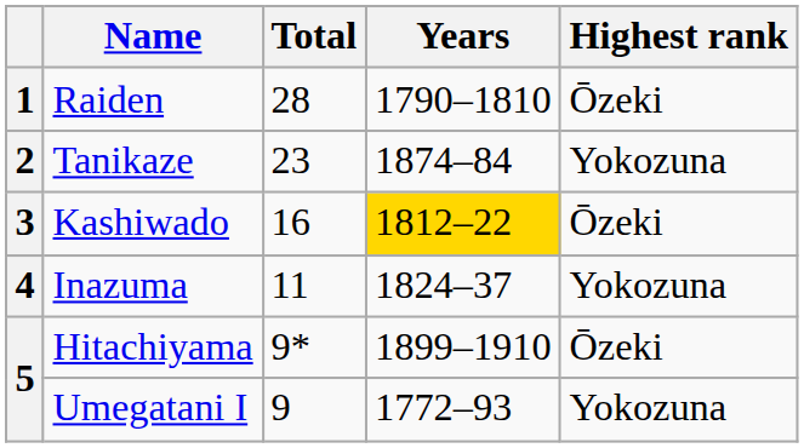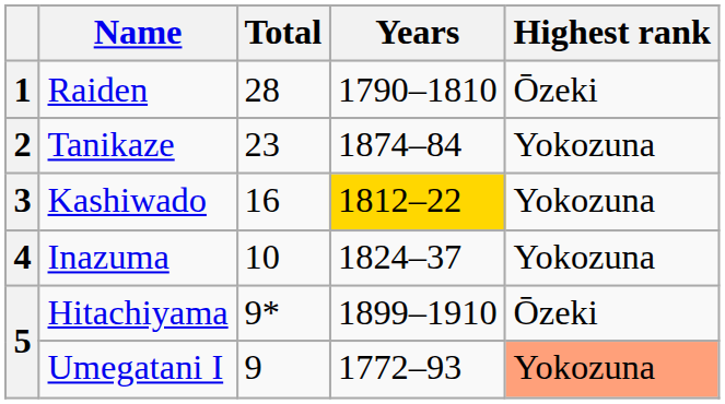 <table class="wikitable">
 <tr>
 <th></th>
 <th><a href='#'>Name</a></th>
 <th>Total</th>
 <th>Years</th>
 <th>Highest rank</th>
 </tr>
 <tr>
 <th>1</th>
 <td><a href='#'>Raiden</a></td>
 <td>28</td>
 <td>1790–1810</td>
 <td>Ōzeki</td>
 </tr>
 <tr>
 <th>2</th>
 <td><a href='#'>Tanikaze</a></td>
 <td>23</td>
 <td>1874–84</td>
 <td>Yokozuna</td>
 </tr>
 <tr>
 <th>3</th>
 <td><a href='#'>Kashiwado</a></td>
 <td>16</td>
 <td style="background: gold;">1812–22</td>
-<td>Ōzeki</td>
+<td>Yokozuna</td>
 </tr>
 <tr>
 <th>4</th>
 <td><a href='#'>Inazuma</a></td>
-<td>11</td>
+<td>10</td>
 <td>1824–37</td>
 <td>Yokozuna</td>
 </tr>
 <tr>
 <th rowspan=2>5</th>
 <td><a href='#'>Hitachiyama</a></td>
 <td>9*</td>
 <td>1899–1910</td>
 <td>Ōzeki</td>
 </tr>
 <tr>
 <td><a href='#'>Umegatani I</a></td>
 <td>9</td>
 <td>1772–93</td>
-<td>Yokozuna</td>
+<td style="background: lightsalmon;">Yokozuna</td>
 </tr>
 </table>
